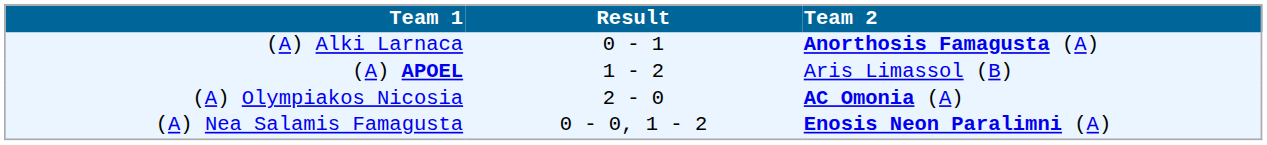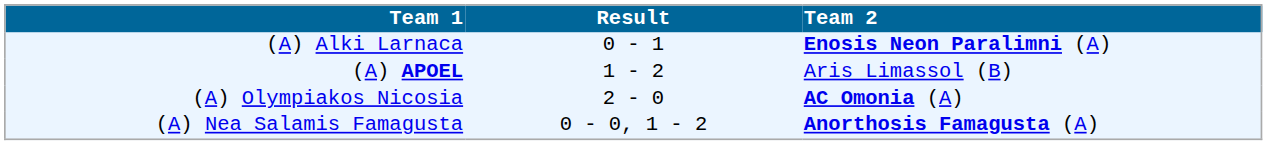 <table cellspacing="0" style="background: #EBF5FF; border: 1px #aaa solid; border-collapse: collapse; font-size: 95%;" width=60%>
 <tr bgcolor=#006699 style="color:white;">
 <th width=30% align="right">Team 1</th>
 <th width=22% align="center">Result</th>
 <th width=30% align="left">Team 2</th>
 </tr>
 <tr>
 <td align=right>(<a href='#'>A</a>) <a href='#'>Alki Larnaca</a></td>
 <td align=center>0 - 1</td>
-<td align=left><strong><a href='#'>Anorthosis Famagusta</a></strong> (<a href='#'>A</a>)</td>
+<td align=left><strong><a href='#'>Enosis Neon Paralimni</a></strong> (<a href='#'>A</a>)</td>
 </tr>
 <tr>
 <td align=right>(<a href='#'>A</a>) <strong><a href='#'>APOEL</a></strong></td>
 <td align=center>1 - 2</td>
 <td align=left><a href='#'>Aris Limassol</a> (<a href='#'>B</a>)</td>
 </tr>
 <tr>
 <td align=right>(<a href='#'>A</a>) <a href='#'>Olympiakos Nicosia</a></td>
 <td align=center>2 - 0</td>
 <td align=left><strong><a href='#'>AC Omonia</a></strong> (<a href='#'>A</a>)</td>
 </tr>
 <tr>
 <td align=right>(<a href='#'>A</a>) <a href='#'>Nea Salamis Famagusta</a></td>
 <td align=center>0 - 0, 1 - 2</td>
-<td align=left><strong><a href='#'>Enosis Neon Paralimni</a></strong> (<a href='#'>A</a>)</td>
+<td align=left><strong><a href='#'>Anorthosis Famagusta</a></strong> (<a href='#'>A</a>)</td>
 </tr>
 <tr>
 </tr>
 </table>
